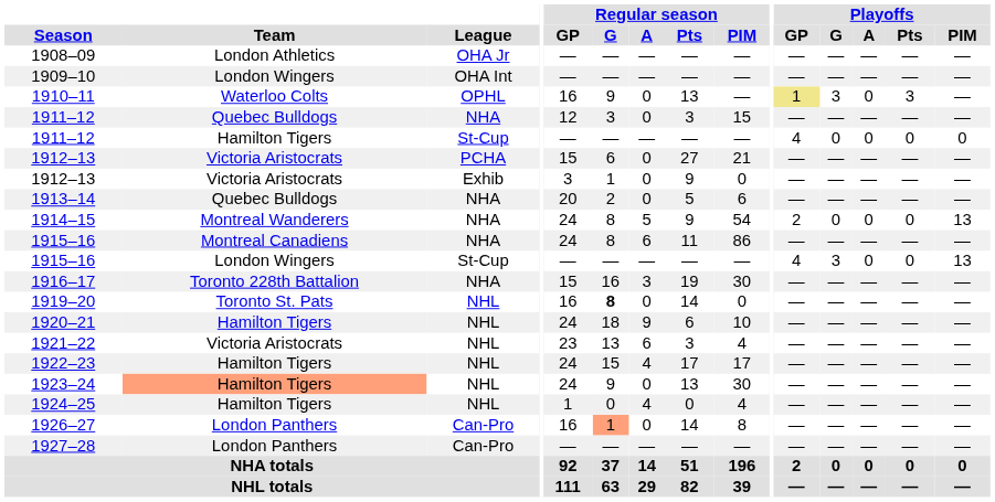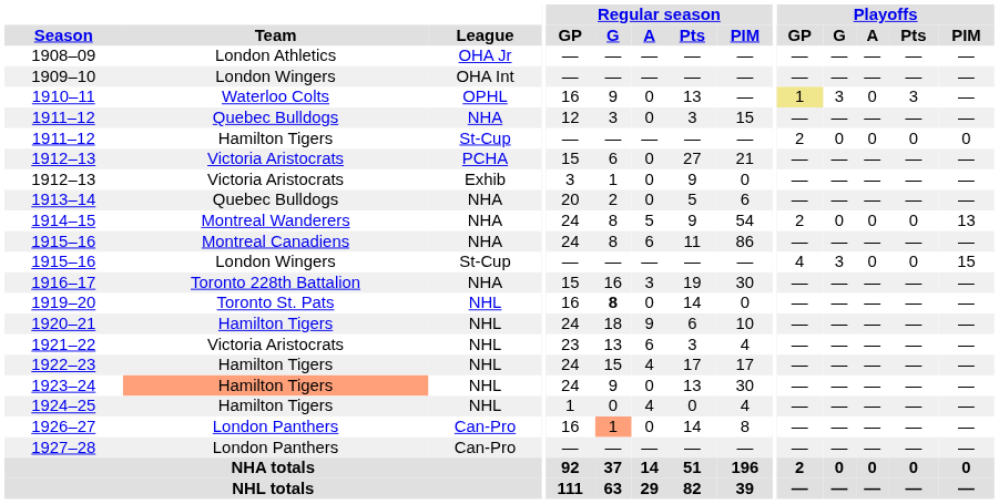 <table border="0" cellpadding="1" cellspacing="0" style="text-align:center; width:60em">
 <tr bgcolor="#e0e0e0">
 <th colspan="3" bgcolor="#ffffff"></th>
 <th rowspan="100" bgcolor="#ffffff"></th>
 <th colspan="5"><a href='#'>Regular season</a></th>
 <th rowspan="100" bgcolor="#ffffff"></th>
 <th colspan="5"><a href='#'>Playoffs</a></th>
 </tr>
 <tr bgcolor="#e0e0e0">
 <th><a href='#'>Season</a></th>
 <th>Team</th>
 <th>League</th>
 <th>GP</th>
 <th><a href='#'>G</a></th>
 <th><a href='#'>A</a></th>
 <th><a href='#'>Pts</a></th>
 <th><a href='#'>PIM</a></th>
 <th>GP</th>
 <th>G</th>
 <th>A</th>
 <th>Pts</th>
 <th>PIM</th>
 </tr>
 <tr>
 <td>1908–09</td>
 <td>London Athletics</td>
 <td><a href='#'>OHA Jr</a></td>
 <td>—</td>
 <td>—</td>
 <td>—</td>
 <td>—</td>
 <td>—</td>
 <td>—</td>
 <td>—</td>
 <td>—</td>
 <td>—</td>
 <td>—</td>
 </tr>
 <tr bgcolor="#f0f0f0">
 <td>1909–10</td>
 <td>London Wingers</td>
 <td>OHA Int</td>
 <td>—</td>
 <td>—</td>
 <td>—</td>
 <td>—</td>
 <td>—</td>
 <td>—</td>
 <td>—</td>
 <td>—</td>
 <td>—</td>
 <td>—</td>
 </tr>
 <tr>
 <td><a href='#'>1910–11</a></td>
 <td><a href='#'>Waterloo Colts</a></td>
 <td><a href='#'>OPHL</a></td>
 <td>16</td>
 <td>9</td>
 <td>0</td>
 <td>13</td>
 <td>—</td>
 <td style="background: khaki;">1</td>
 <td>3</td>
 <td>0</td>
 <td>3</td>
 <td>—</td>
 </tr>
 <tr bgcolor="#f0f0f0">
 <td><a href='#'>1911–12</a></td>
 <td><a href='#'>Quebec Bulldogs</a></td>
 <td><a href='#'>NHA</a></td>
 <td>12</td>
 <td>3</td>
 <td>0</td>
 <td>3</td>
 <td>15</td>
 <td>—</td>
 <td>—</td>
 <td>—</td>
 <td>—</td>
 <td>—</td>
 </tr>
 <tr>
 <td><a href='#'>1911–12</a></td>
 <td>Hamilton Tigers</td>
 <td><a href='#'>St-Cup</a></td>
 <td>—</td>
 <td>—</td>
 <td>—</td>
 <td>—</td>
 <td>—</td>
-<td>4</td>
+<td>2</td>
 <td>0</td>
 <td>0</td>
 <td>0</td>
 <td>0</td>
 </tr>
 <tr bgcolor="#f0f0f0">
 <td><a href='#'>1912–13</a></td>
 <td><a href='#'>Victoria Aristocrats</a></td>
 <td><a href='#'>PCHA</a></td>
 <td>15</td>
 <td>6</td>
 <td>0</td>
 <td>27</td>
 <td>21</td>
 <td>—</td>
 <td>—</td>
 <td>—</td>
 <td>—</td>
 <td>—</td>
 </tr>
 <tr>
 <td>1912–13</td>
 <td>Victoria Aristocrats</td>
 <td>Exhib</td>
 <td>3</td>
 <td>1</td>
 <td>0</td>
 <td>9</td>
 <td>0</td>
 <td>—</td>
 <td>—</td>
 <td>—</td>
 <td>—</td>
 <td>—</td>
 </tr>
 <tr bgcolor="#f0f0f0">
 <td><a href='#'>1913–14</a></td>
 <td>Quebec Bulldogs</td>
 <td>NHA</td>
 <td>20</td>
 <td>2</td>
 <td>0</td>
 <td>5</td>
 <td>6</td>
 <td>—</td>
 <td>—</td>
 <td>—</td>
 <td>—</td>
 <td>—</td>
 </tr>
 <tr>
 <td><a href='#'>1914–15</a></td>
 <td><a href='#'>Montreal Wanderers</a></td>
 <td>NHA</td>
 <td>24</td>
 <td>8</td>
 <td>5</td>
 <td>9</td>
 <td>54</td>
 <td>2</td>
 <td>0</td>
 <td>0</td>
 <td>0</td>
 <td>13</td>
 </tr>
 <tr bgcolor="#f0f0f0">
 <td><a href='#'>1915–16</a></td>
 <td><a href='#'>Montreal Canadiens</a></td>
 <td>NHA</td>
 <td>24</td>
 <td>8</td>
 <td>6</td>
 <td>11</td>
 <td>86</td>
 <td>—</td>
 <td>—</td>
 <td>—</td>
 <td>—</td>
 <td>—</td>
 </tr>
 <tr>
 <td><a href='#'>1915–16</a></td>
 <td>London Wingers</td>
 <td>St-Cup</td>
 <td>—</td>
 <td>—</td>
 <td>—</td>
 <td>—</td>
 <td>—</td>
 <td>4</td>
 <td>3</td>
 <td>0</td>
 <td>0</td>
-<td>13</td>
+<td>15</td>
 </tr>
 <tr bgcolor="#f0f0f0">
 <td><a href='#'>1916–17</a></td>
 <td><a href='#'>Toronto 228th Battalion</a></td>
 <td>NHA</td>
 <td>15</td>
 <td>16</td>
 <td>3</td>
 <td>19</td>
 <td>30</td>
 <td>—</td>
 <td>—</td>
 <td>—</td>
 <td>—</td>
 <td>—</td>
 </tr>
 <tr>
 <td><a href='#'>1919–20</a></td>
 <td><a href='#'>Toronto St. Pats</a></td>
 <td><a href='#'>NHL</a></td>
 <td>16</td>
 <td><strong>8</strong></td>
 <td>0</td>
 <td>14</td>
 <td>0</td>
 <td>—</td>
 <td>—</td>
 <td>—</td>
 <td>—</td>
 <td>—</td>
 </tr>
 <tr bgcolor="#f0f0f0">
 <td><a href='#'>1920–21</a></td>
 <td><a href='#'>Hamilton Tigers</a></td>
 <td>NHL</td>
 <td>24</td>
 <td>18</td>
 <td>9</td>
 <td>6</td>
 <td>10</td>
 <td>—</td>
 <td>—</td>
 <td>—</td>
 <td>—</td>
 <td>—</td>
 </tr>
 <tr>
 <td><a href='#'>1921–22</a></td>
 <td>Victoria Aristocrats</td>
 <td>NHL</td>
 <td>23</td>
 <td>13</td>
 <td>6</td>
 <td>3</td>
 <td>4</td>
 <td>—</td>
 <td>—</td>
 <td>—</td>
 <td>—</td>
 <td>—</td>
 </tr>
 <tr bgcolor="#f0f0f0">
 <td><a href='#'>1922–23</a></td>
 <td>Hamilton Tigers</td>
 <td>NHL</td>
 <td>24</td>
 <td>15</td>
 <td>4</td>
 <td>17</td>
 <td>17</td>
 <td>—</td>
 <td>—</td>
 <td>—</td>
 <td>—</td>
 <td>—</td>
 </tr>
 <tr>
 <td><a href='#'>1923–24</a></td>
 <td style="background: lightsalmon;">Hamilton Tigers</td>
 <td>NHL</td>
 <td>24</td>
 <td>9</td>
 <td>0</td>
 <td>13</td>
 <td>30</td>
 <td>—</td>
 <td>—</td>
 <td>—</td>
 <td>—</td>
 <td>—</td>
 </tr>
 <tr bgcolor="#f0f0f0">
 <td><a href='#'>1924–25</a></td>
 <td>Hamilton Tigers</td>
 <td>NHL</td>
 <td>1</td>
 <td>0</td>
 <td>4</td>
 <td>0</td>
 <td>4</td>
 <td>—</td>
 <td>—</td>
 <td>—</td>
 <td>—</td>
 <td>—</td>
 </tr>
 <tr>
 <td><a href='#'>1926–27</a></td>
 <td><a href='#'>London Panthers</a></td>
 <td><a href='#'>Can-Pro</a></td>
 <td>16</td>
 <td style="background: lightsalmon;">1</td>
 <td>0</td>
 <td>14</td>
 <td>8</td>
 <td>—</td>
 <td>—</td>
 <td>—</td>
 <td>—</td>
 <td>—</td>
 </tr>
 <tr bgcolor="#f0f0f0">
 <td><a href='#'>1927–28</a></td>
 <td>London Panthers</td>
 <td>Can-Pro</td>
 <td>—</td>
 <td>—</td>
 <td>—</td>
 <td>—</td>
 <td>—</td>
 <td>—</td>
 <td>—</td>
 <td>—</td>
 <td>—</td>
 <td>—</td>
 </tr>
 <tr bgcolor="#e0e0e0">
 <th colspan="3">NHA totals</th>
 <th>92</th>
 <th>37</th>
 <th>14</th>
 <th>51</th>
 <th>196</th>
 <th>2</th>
 <th>0</th>
 <th>0</th>
 <th>0</th>
 <th>0</th>
 </tr>
 <tr bgcolor="#e0e0e0">
 <th colspan="3">NHL totals</th>
 <th>111</th>
 <th>63</th>
 <th>29</th>
 <th>82</th>
 <th>39</th>
 <th>—</th>
 <th>—</th>
 <th>—</th>
 <th>—</th>
 <th>—</th>
 </tr>
 </table>
